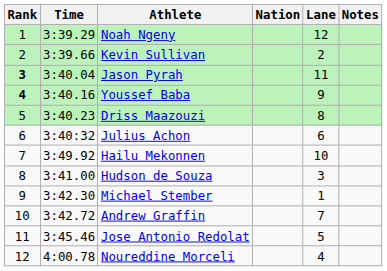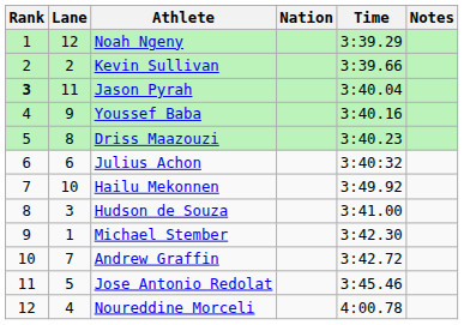 <table class="wikitable sortable" style="text-align:center">
 <tr>
 <th>Rank</th>
-<th>Time</th>
+<th>Lane</th>
 <th>Athlete</th>
 <th>Nation</th>
-<th>Lane</th>
+<th>Time</th>
 <th>Notes</th>
 </tr>
 <tr bgcolor = "bbf3bb">
 <td>1</td>
-<td>3:39.29</td>
+<td>12</td>
 <td align="left"><a href='#'>Noah Ngeny</a></td>
 <td align="left"></td>
-<td>12</td>
+<td>3:39.29</td>
 <td></td>
 </tr>
 <tr bgcolor = "bbf3bb">
 <td>2</td>
-<td>3:39.66</td>
+<td>2</td>
 <td align="left"><a href='#'>Kevin Sullivan</a></td>
 <td align="left"></td>
-<td>2</td>
+<td>3:39.66</td>
 <td></td>
 </tr>
 <tr bgcolor = "bbf3bb">
 <td><strong>3</strong></td>
-<td>3:40.04</td>
+<td>11</td>
 <td align="left"><a href='#'>Jason Pyrah</a></td>
 <td align="left"></td>
-<td>11</td>
+<td>3:40.04</td>
 <td></td>
 </tr>
 <tr bgcolor = "bbf3bb">
-<td><strong>4</strong></td>
-<td>3:40.16</td>
+<td>4</td>
+<td>9</td>
 <td align="left"><a href='#'>Youssef Baba</a></td>
 <td align="left"></td>
-<td>9</td>
+<td>3:40.16</td>
 <td></td>
 </tr>
 <tr bgcolor = "bbf3bb">
 <td>5</td>
-<td>3:40.23</td>
+<td>8</td>
 <td align="left"><a href='#'>Driss Maazouzi</a></td>
 <td align="left"></td>
-<td>8</td>
+<td>3:40.23</td>
 <td></td>
 </tr>
 <tr>
 <td>6</td>
-<td>3:40:32</td>
+<td>6</td>
 <td align="left"><a href='#'>Julius Achon</a></td>
 <td align="left"></td>
-<td>6</td>
+<td>3:40:32</td>
 <td></td>
 </tr>
 <tr>
 <td>7</td>
-<td>3:49.92</td>
+<td>10</td>
 <td align="left"><a href='#'>Hailu Mekonnen</a></td>
 <td align="left"></td>
-<td>10</td>
+<td>3:49.92</td>
 <td></td>
 </tr>
 <tr>
 <td>8</td>
-<td>3:41.00</td>
+<td>3</td>
 <td align="left"><a href='#'>Hudson de Souza</a></td>
 <td align="left"></td>
-<td>3</td>
+<td>3:41.00</td>
 <td></td>
 </tr>
 <tr>
 <td>9</td>
-<td>3:42.30</td>
+<td>1</td>
 <td align="left"><a href='#'>Michael Stember</a></td>
 <td align="left"></td>
-<td>1</td>
+<td>3:42.30</td>
 <td></td>
 </tr>
 <tr>
 <td>10</td>
-<td>3:42.72</td>
+<td>7</td>
 <td align="left"><a href='#'>Andrew Graffin</a></td>
 <td align="left"></td>
-<td>7</td>
+<td>3:42.72</td>
 <td></td>
 </tr>
 <tr>
 <td>11</td>
-<td>3:45.46</td>
+<td>5</td>
 <td align="left"><a href='#'>Jose Antonio Redolat</a></td>
 <td align="left"></td>
-<td>5</td>
+<td>3:45.46</td>
 <td></td>
 </tr>
 <tr>
 <td>12</td>
-<td>4:00.78</td>
+<td>4</td>
 <td align="left"><a href='#'>Noureddine Morceli</a></td>
 <td align="left"></td>
-<td>4</td>
+<td>4:00.78</td>
 <td></td>
 </tr>
 </table>
